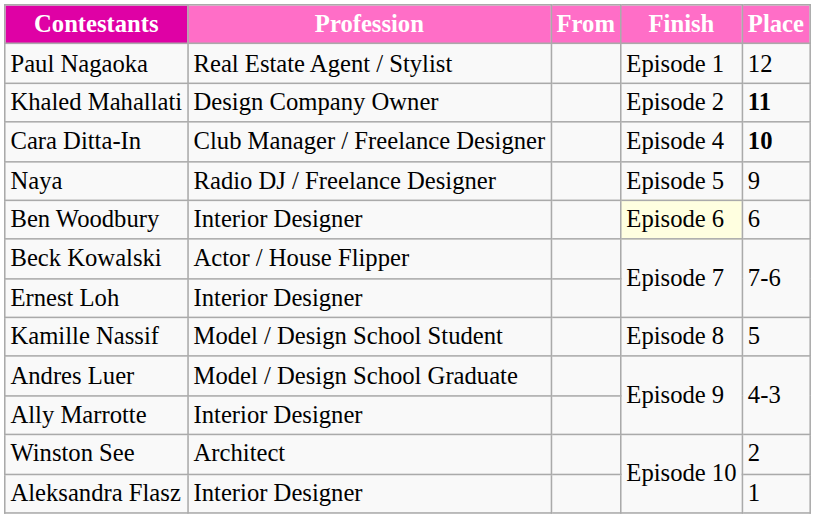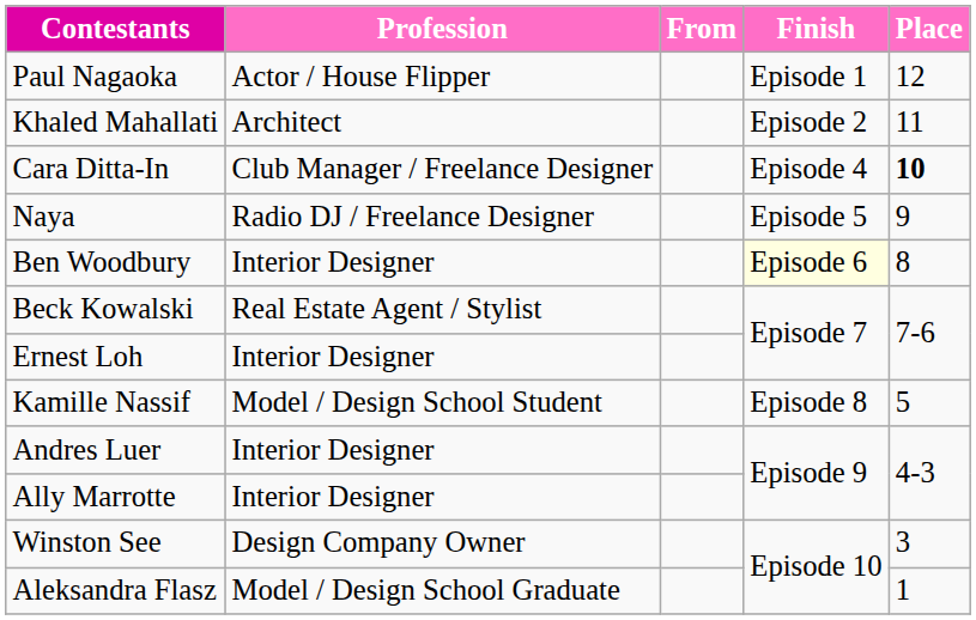 <table class="wikitable">
 <tr>
 <th style="background:#DF01A5; color:#fff;">Contestants</th>
 <th style="background:#FF6EC7; color:#fff;">Profession</th>
 <th style="background:#FF6EC7; color:#fff;">From</th>
 <th style="background:#FF6EC7; color:#fff;">Finish</th>
 <th style="background:#FF6EC7; color:#fff;">Place</th>
 </tr>
 <tr>
 <td>Paul Nagaoka</td>
-<td>Real Estate Agent / Stylist</td>
+<td>Actor / House Flipper</td>
 <td></td>
 <td>Episode 1</td>
 <td>12</td>
 </tr>
 <tr>
 <td>Khaled Mahallati</td>
-<td>Design Company Owner</td>
+<td>Architect</td>
 <td></td>
 <td>Episode 2</td>
-<td><strong>11</strong></td>
+<td>11</td>
 </tr>
 <tr>
 <td>Cara Ditta-In</td>
 <td>Club Manager / Freelance Designer</td>
 <td></td>
 <td>Episode 4</td>
 <td><strong>10</strong></td>
 </tr>
 <tr>
 <td>Naya</td>
 <td>Radio DJ / Freelance Designer</td>
 <td></td>
 <td>Episode 5</td>
 <td>9</td>
 </tr>
 <tr>
 <td>Ben Woodbury</td>
 <td>Interior Designer</td>
 <td></td>
 <td style="background: lightyellow;">Episode 6</td>
-<td>6</td>
+<td>8</td>
 </tr>
 <tr>
 <td>Beck Kowalski</td>
-<td>Actor / House Flipper</td>
+<td>Real Estate Agent / Stylist</td>
 <td></td>
 <td rowspan=2>Episode 7</td>
 <td rowspan=2>7-6</td>
 </tr>
 <tr>
 <td>Ernest Loh</td>
 <td>Interior Designer</td>
 <td></td>
 </tr>
 <tr>
 <td>Kamille Nassif</td>
 <td>Model / Design School Student</td>
 <td></td>
 <td>Episode 8</td>
 <td>5</td>
 </tr>
 <tr>
 <td>Andres Luer</td>
-<td>Model / Design School Graduate</td>
+<td>Interior Designer</td>
 <td></td>
 <td rowspan=2>Episode 9</td>
 <td rowspan=2>4-3</td>
 </tr>
 <tr>
 <td>Ally Marrotte</td>
 <td>Interior Designer</td>
 <td></td>
 </tr>
 <tr>
 <td>Winston See</td>
-<td>Architect</td>
+<td>Design Company Owner</td>
 <td></td>
 <td rowspan=2>Episode 10</td>
-<td>2</td>
+<td>3</td>
 </tr>
 <tr>
 <td>Aleksandra Flasz</td>
-<td>Interior Designer</td>
+<td>Model / Design School Graduate</td>
 <td></td>
 <td>1</td>
 </tr>
 </table>
